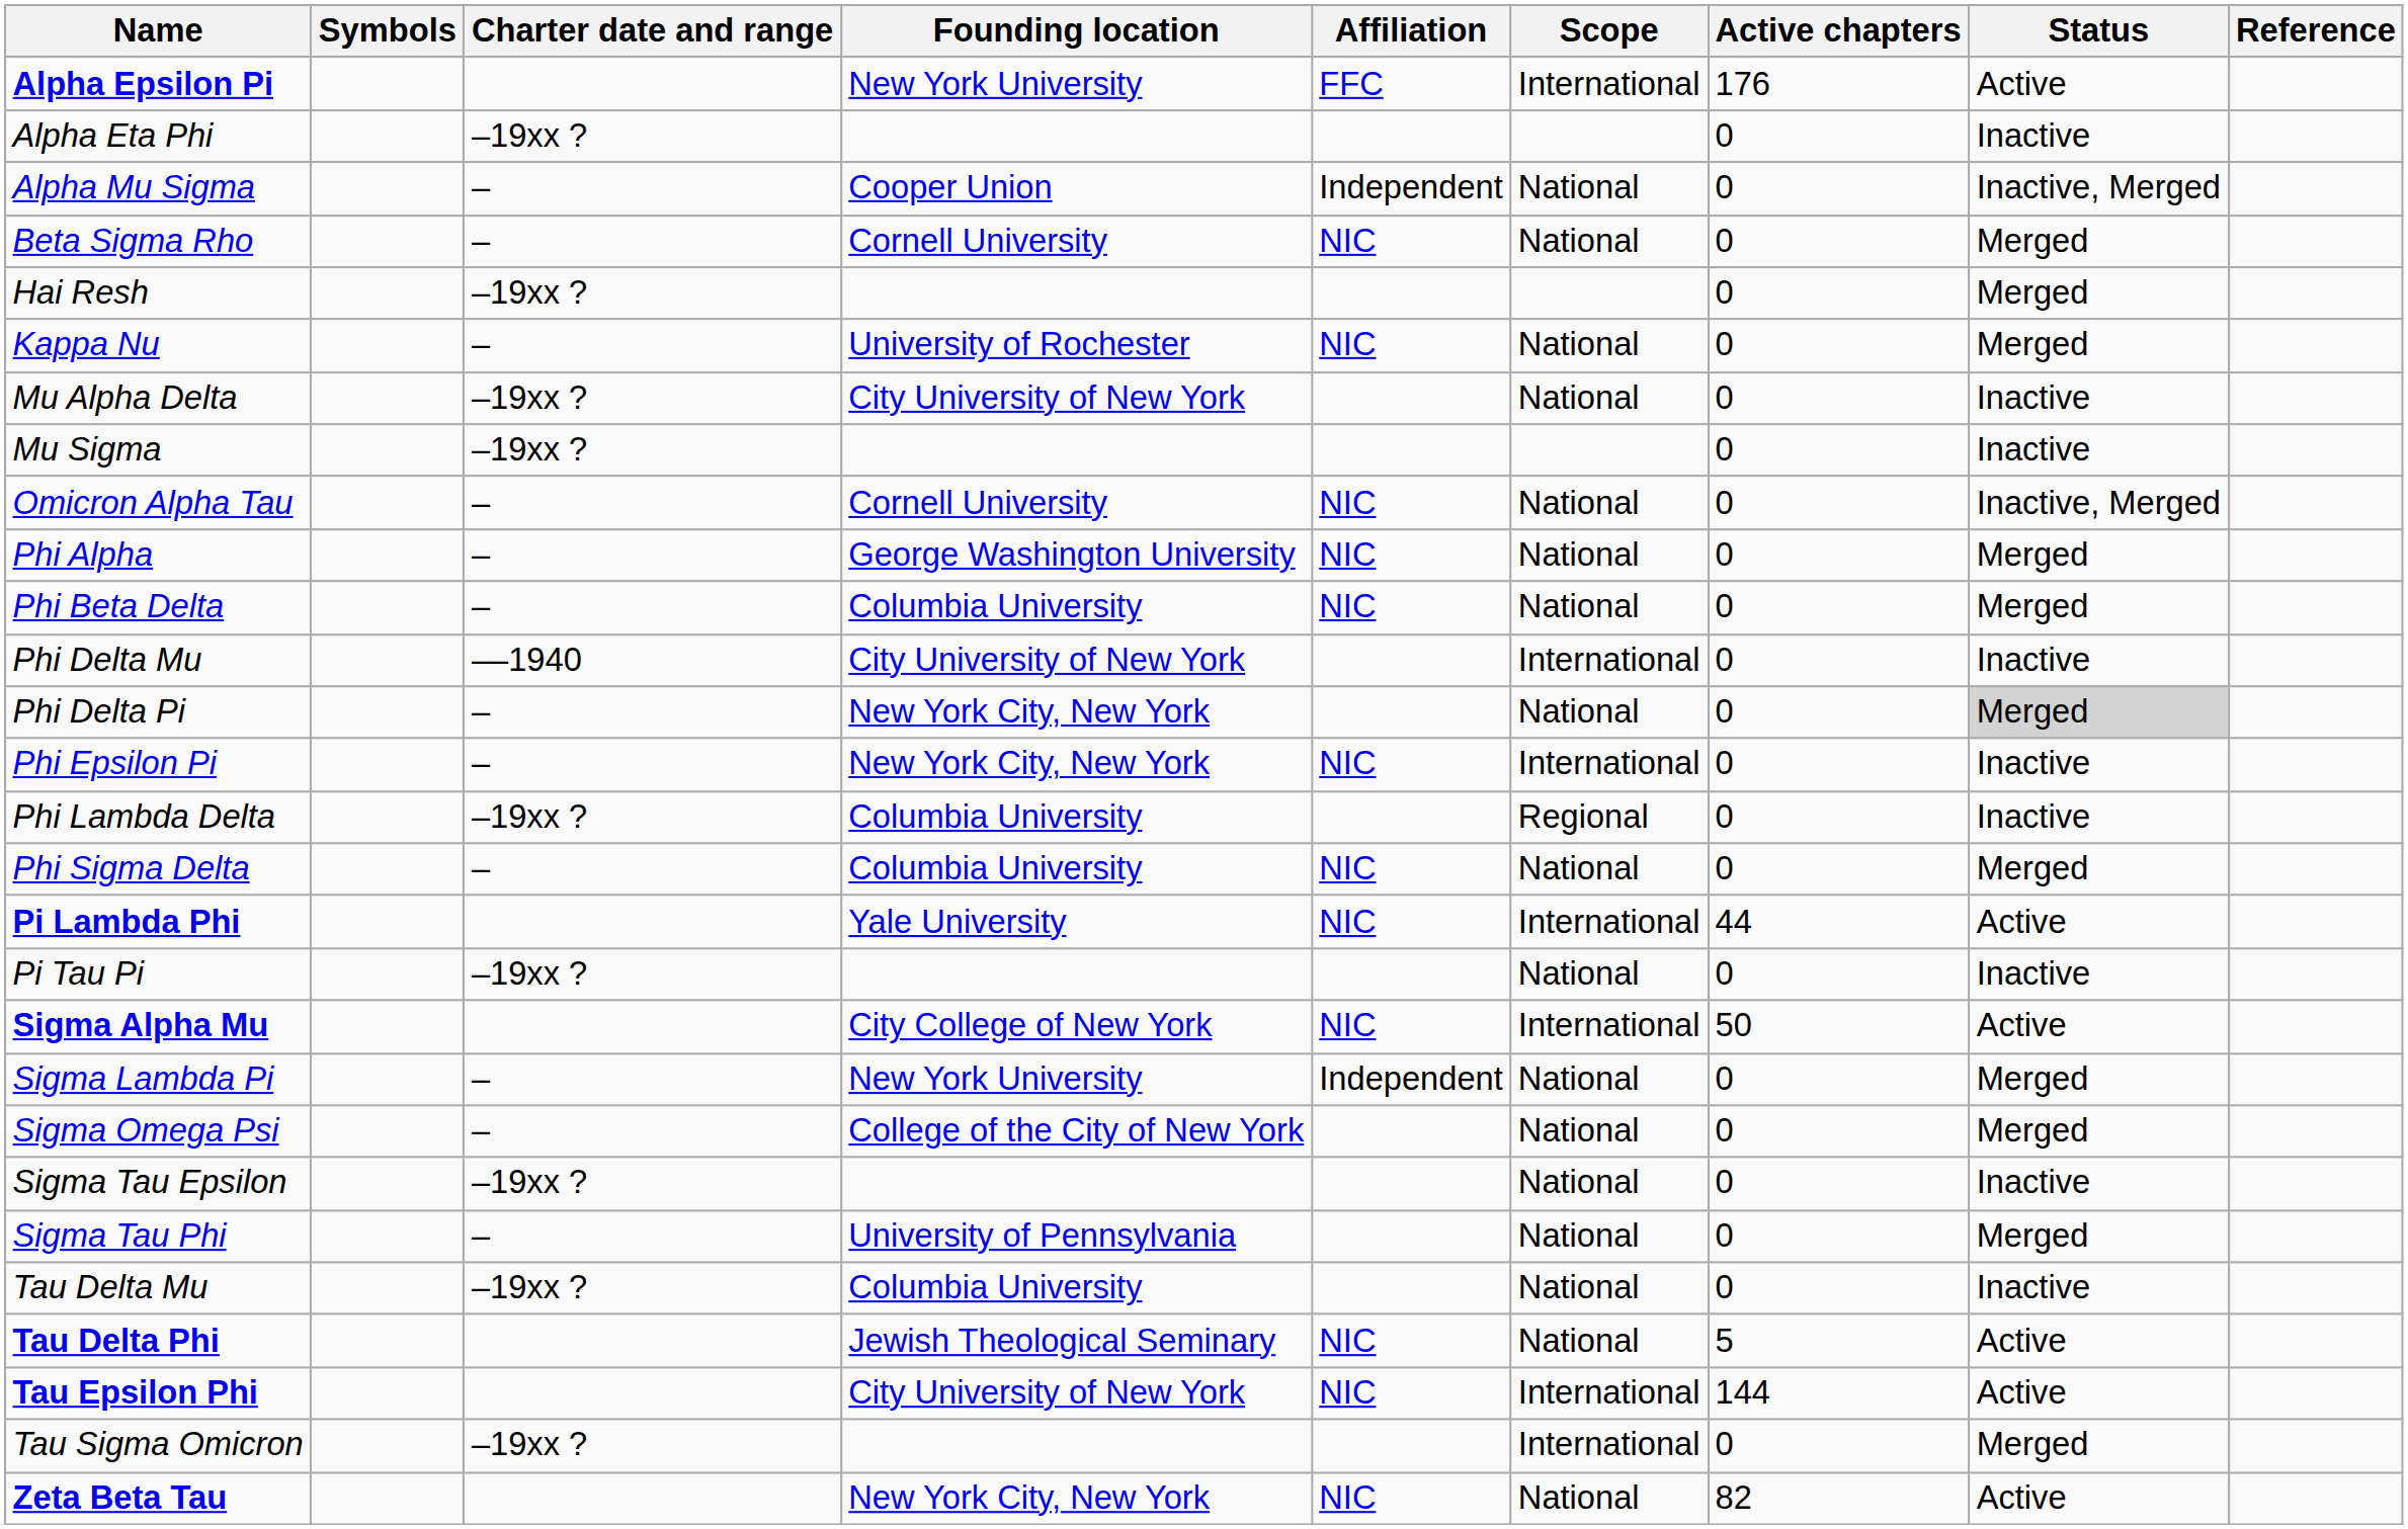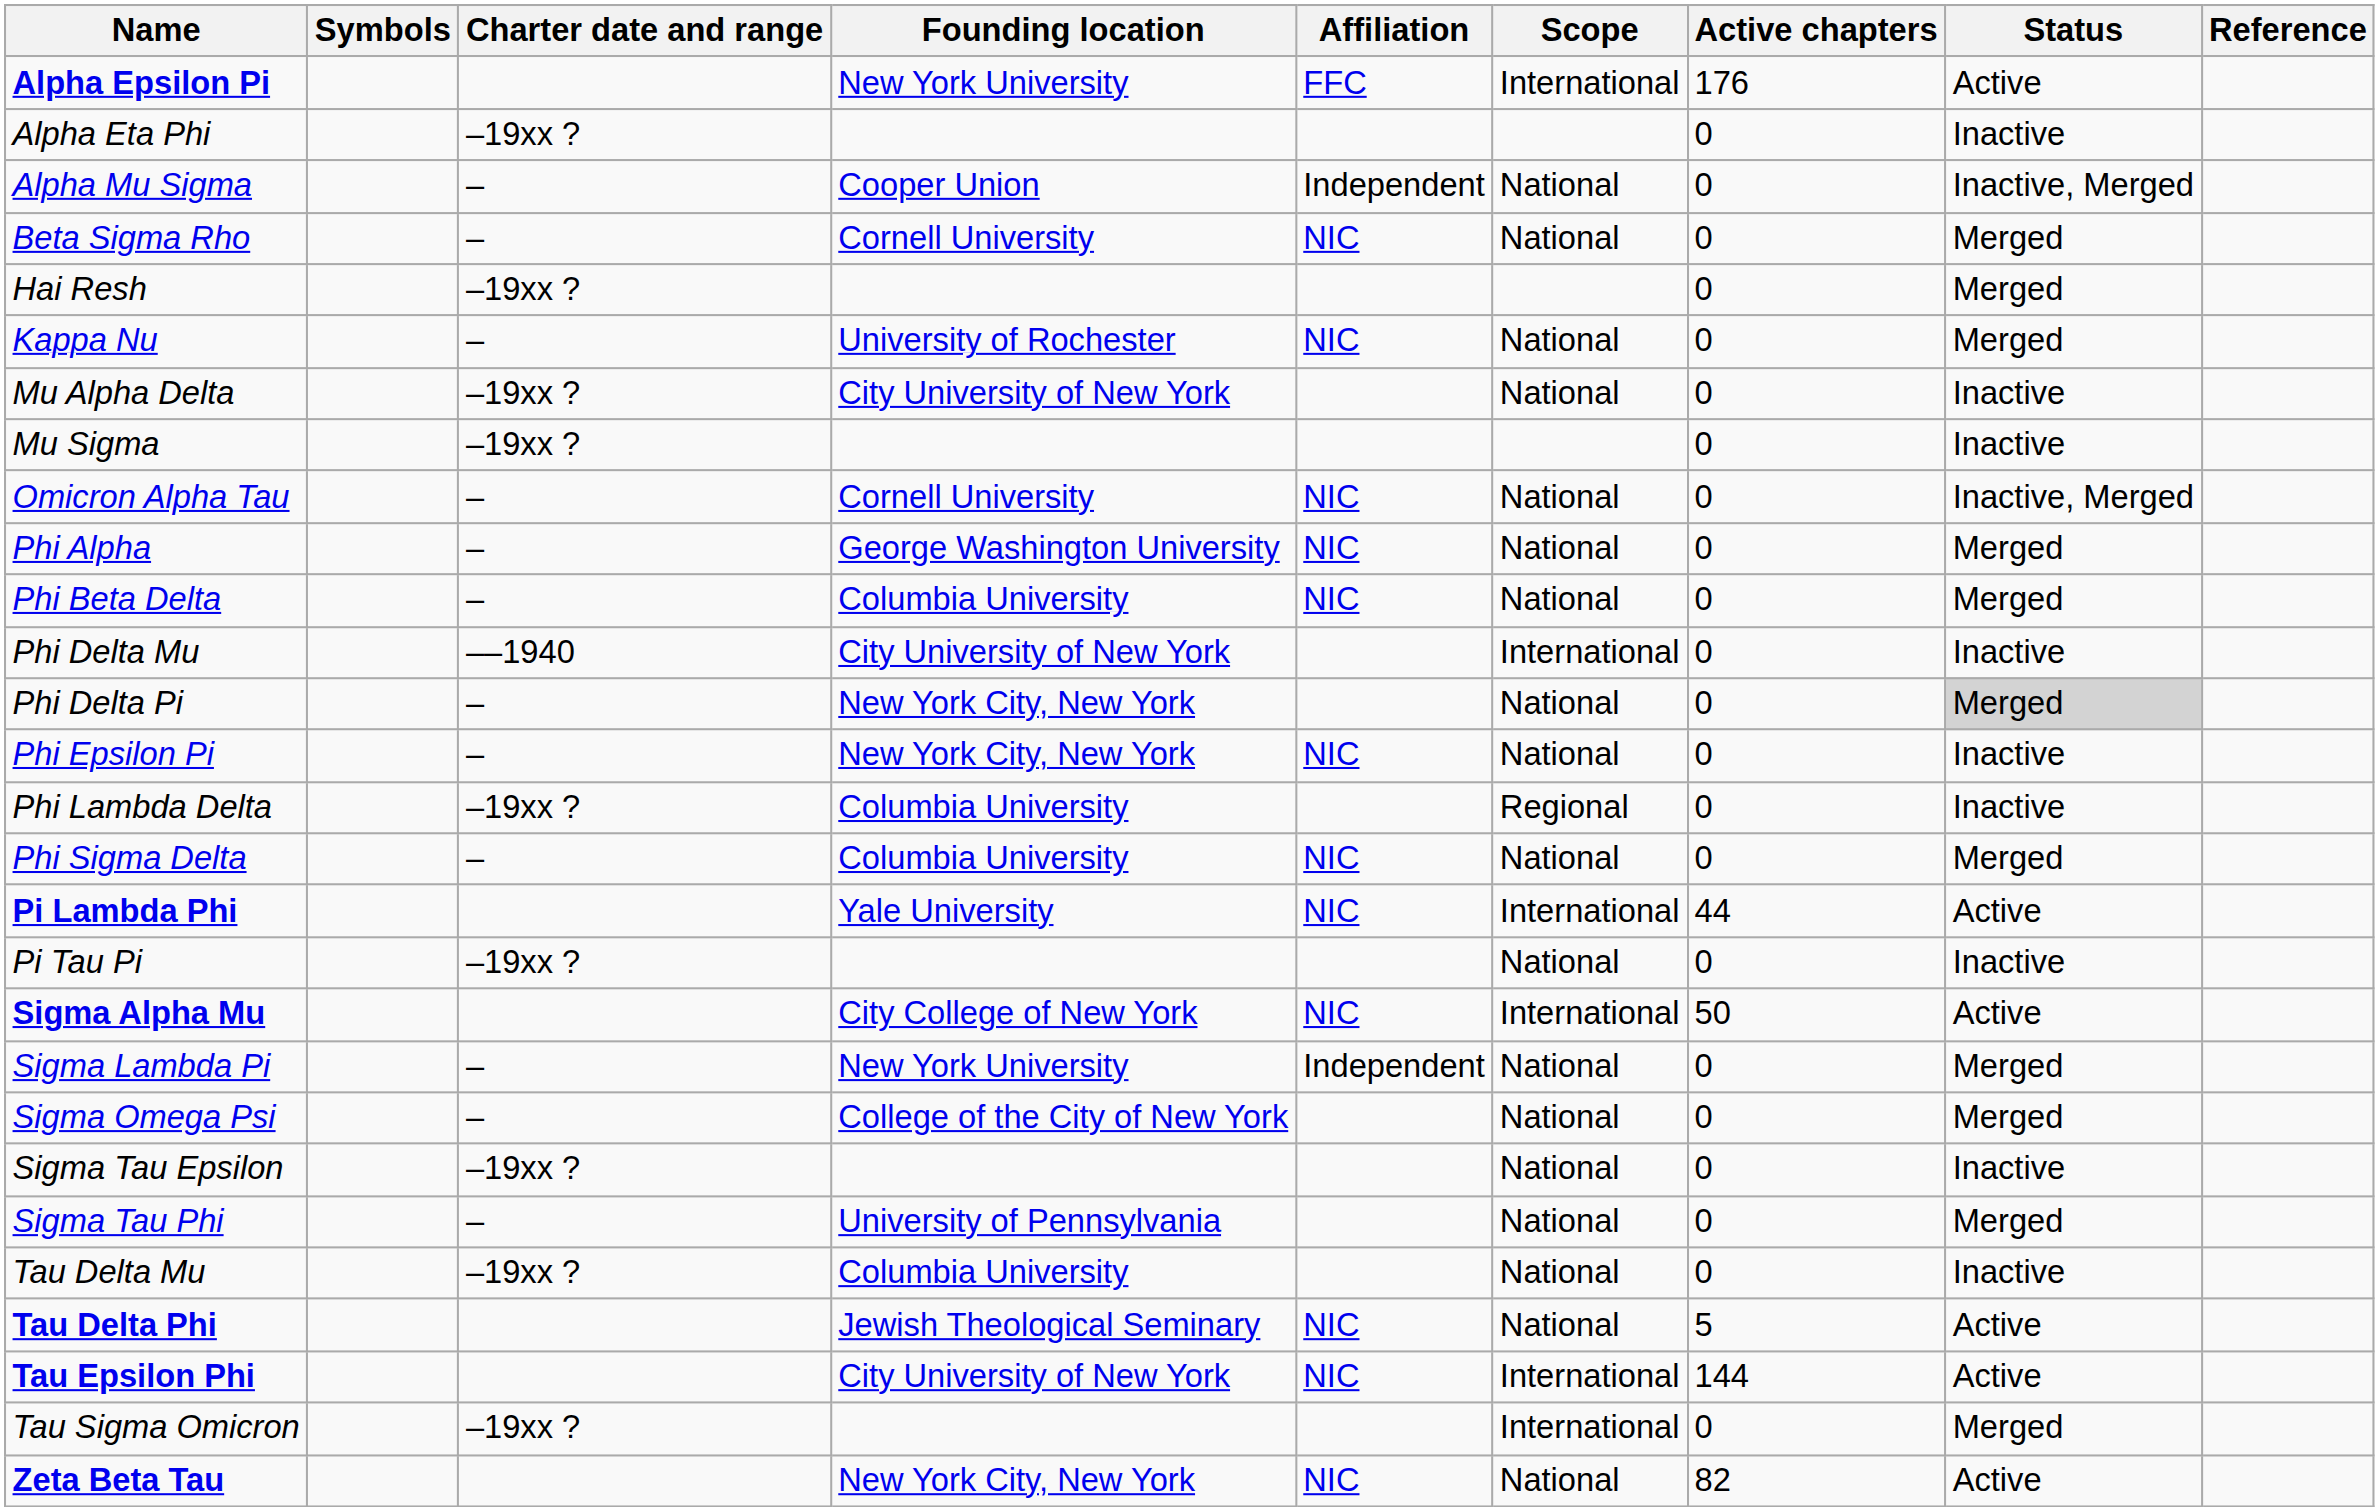 <table class="wikitable sortable">
 <tr>
 <th>Name</th>
 <th>Symbols</th>
 <th>Charter date and range</th>
 <th>Founding location</th>
 <th>Affiliation</th>
 <th>Scope</th>
 <th>Active chapters</th>
 <th>Status</th>
 <th>Reference</th>
 </tr>
 <tr>
 <td><strong><a href='#'>Alpha Epsilon Pi</a></strong></td>
 <td><strong></strong></td>
 <td></td>
 <td><a href='#'>New York University</a></td>
 <td><a href='#'>FFC</a></td>
 <td>International</td>
 <td>176</td>
 <td>Active</td>
 <td></td>
 </tr>
 <tr>
 <td><em>Alpha Eta Phi</em></td>
 <td><strong></strong></td>
 <td>–19xx ?</td>
 <td></td>
 <td></td>
 <td></td>
 <td>0</td>
 <td>Inactive</td>
 <td></td>
 </tr>
 <tr>
 <td><em><a href='#'>Alpha Mu Sigma</a></em></td>
 <td><strong></strong></td>
 <td>–</td>
 <td><a href='#'>Cooper Union</a></td>
 <td>Independent</td>
 <td>National</td>
 <td>0</td>
 <td>Inactive, Merged</td>
 <td></td>
 </tr>
 <tr>
 <td><em><a href='#'>Beta Sigma Rho</a></em></td>
 <td><strong></strong></td>
 <td>–</td>
 <td><a href='#'>Cornell University</a></td>
 <td><a href='#'>NIC</a></td>
 <td>National</td>
 <td>0</td>
 <td>Merged</td>
 <td></td>
 </tr>
 <tr>
 <td><em>Hai Resh</em></td>
 <td></td>
 <td>–19xx ?</td>
 <td></td>
 <td></td>
 <td></td>
 <td>0</td>
 <td>Merged</td>
 <td></td>
 </tr>
 <tr>
 <td><em><a href='#'>Kappa Nu</a></em></td>
 <td><strong></strong></td>
 <td>–</td>
 <td><a href='#'>University of Rochester</a></td>
 <td><a href='#'>NIC</a></td>
 <td>National</td>
 <td>0</td>
 <td>Merged</td>
 <td></td>
 </tr>
 <tr>
 <td><em>Mu Alpha Delta</em></td>
 <td><strong></strong></td>
 <td>–19xx ?</td>
 <td><a href='#'>City University of New York</a></td>
 <td></td>
 <td>National</td>
 <td>0</td>
 <td>Inactive</td>
 <td></td>
 </tr>
 <tr>
 <td><em>Mu Sigma</em></td>
 <td><strong></strong></td>
 <td>–19xx ?</td>
 <td></td>
 <td></td>
 <td></td>
 <td>0</td>
 <td>Inactive</td>
 <td></td>
 </tr>
 <tr>
 <td><em><a href='#'>Omicron Alpha Tau</a></em></td>
 <td><strong></strong></td>
 <td>– </td>
 <td><a href='#'>Cornell University</a></td>
 <td><a href='#'>NIC</a></td>
 <td>National</td>
 <td>0</td>
 <td>Inactive, Merged</td>
 <td></td>
 </tr>
 <tr>
 <td><em><a href='#'>Phi Alpha</a></em></td>
 <td><strong></strong></td>
 <td>–</td>
 <td><a href='#'>George Washington University</a></td>
 <td><a href='#'>NIC</a></td>
 <td>National</td>
 <td>0</td>
 <td>Merged</td>
 <td></td>
 </tr>
 <tr>
 <td><em><a href='#'>Phi Beta Delta</a></em></td>
 <td><strong></strong></td>
 <td>–</td>
 <td><a href='#'>Columbia University</a></td>
 <td><a href='#'>NIC</a></td>
 <td>National</td>
 <td>0</td>
 <td>Merged</td>
 <td></td>
 </tr>
 <tr>
 <td><em>Phi Delta Mu</em></td>
 <td><strong></strong></td>
 <td>––1940</td>
 <td><a href='#'>City University of New York</a></td>
 <td></td>
 <td>International</td>
 <td>0</td>
 <td>Inactive</td>
 <td></td>
 </tr>
 <tr>
 <td><em>Phi Delta Pi</em></td>
 <td><strong></strong></td>
 <td>–</td>
 <td><a href='#'>New York City, New York</a></td>
 <td></td>
 <td>National</td>
 <td>0</td>
 <td style="background: lightgrey;">Merged</td>
 <td></td>
 </tr>
 <tr>
 <td><em><a href='#'>Phi Epsilon Pi</a></em></td>
 <td><strong></strong></td>
 <td>–</td>
 <td><a href='#'>New York City, New York</a></td>
 <td><a href='#'>NIC</a></td>
-<td>International</td>
+<td>National</td>
 <td>0</td>
 <td>Inactive</td>
 <td></td>
 </tr>
 <tr>
 <td><em>Phi Lambda Delta</em></td>
 <td><strong></strong></td>
 <td>–19xx ?</td>
 <td><a href='#'>Columbia University</a></td>
 <td></td>
 <td>Regional</td>
 <td>0</td>
 <td>Inactive</td>
 <td></td>
 </tr>
 <tr>
 <td><em><a href='#'>Phi Sigma Delta</a></em></td>
 <td><strong></strong></td>
 <td>–</td>
 <td><a href='#'>Columbia University</a></td>
 <td><a href='#'>NIC</a></td>
 <td>National</td>
 <td>0</td>
 <td>Merged</td>
 <td></td>
 </tr>
 <tr>
 <td><strong><a href='#'>Pi Lambda Phi</a></strong></td>
 <td><strong></strong></td>
 <td></td>
 <td><a href='#'>Yale University</a></td>
 <td><a href='#'>NIC</a></td>
 <td>International</td>
 <td>44</td>
 <td>Active</td>
 <td></td>
 </tr>
 <tr>
 <td><em>Pi Tau Pi</em></td>
 <td><strong></strong></td>
 <td>–19xx ?</td>
 <td></td>
 <td></td>
 <td>National</td>
 <td>0</td>
 <td>Inactive</td>
 <td></td>
 </tr>
 <tr>
 <td><strong><a href='#'>Sigma Alpha Mu</a></strong></td>
 <td><strong></strong></td>
 <td></td>
 <td><a href='#'>City College of New York</a></td>
 <td><a href='#'>NIC</a></td>
 <td>International</td>
 <td>50</td>
 <td>Active</td>
 <td></td>
 </tr>
 <tr>
 <td><em><a href='#'>Sigma Lambda Pi</a></em></td>
 <td><strong></strong></td>
 <td>–</td>
 <td><a href='#'>New York University</a></td>
 <td>Independent</td>
 <td>National</td>
 <td>0</td>
 <td>Merged</td>
 <td></td>
 </tr>
 <tr>
 <td><em><a href='#'>Sigma Omega Psi</a></em></td>
 <td><strong></strong></td>
 <td>–</td>
 <td><a href='#'>College of the City of New York</a></td>
 <td></td>
 <td>National</td>
 <td>0</td>
 <td>Merged</td>
 <td></td>
 </tr>
 <tr>
 <td><em>Sigma Tau Epsilon</em></td>
 <td><strong></strong></td>
 <td>–19xx ?</td>
 <td></td>
 <td></td>
 <td>National</td>
 <td>0</td>
 <td>Inactive</td>
 <td></td>
 </tr>
 <tr>
 <td><em><a href='#'>Sigma Tau Phi</a></em></td>
 <td><strong></strong></td>
 <td>–</td>
 <td><a href='#'>University of Pennsylvania</a></td>
 <td></td>
 <td>National</td>
 <td>0</td>
 <td>Merged</td>
 <td></td>
 </tr>
 <tr>
 <td><em>Tau Delta Mu</em></td>
 <td><strong></strong></td>
 <td>–19xx ?</td>
 <td><a href='#'>Columbia University</a></td>
 <td></td>
 <td>National</td>
 <td>0</td>
 <td>Inactive</td>
 <td></td>
 </tr>
 <tr>
 <td><strong><a href='#'>Tau Delta Phi</a></strong></td>
 <td><strong></strong></td>
 <td></td>
 <td><a href='#'>Jewish Theological Seminary</a></td>
 <td><a href='#'>NIC</a></td>
 <td>National</td>
 <td>5</td>
 <td>Active</td>
 <td></td>
 </tr>
 <tr>
 <td><strong><a href='#'>Tau Epsilon Phi</a></strong></td>
 <td><strong></strong></td>
 <td></td>
 <td><a href='#'>City University of New York</a></td>
 <td><a href='#'>NIC</a></td>
 <td>International</td>
 <td>144</td>
 <td>Active</td>
 <td></td>
 </tr>
 <tr>
 <td><em>Tau Sigma Omicron</em></td>
 <td><strong></strong></td>
 <td>–19xx ?</td>
 <td></td>
 <td></td>
 <td>International</td>
 <td>0</td>
 <td>Merged</td>
 <td></td>
 </tr>
 <tr>
 <td><strong><a href='#'>Zeta Beta Tau</a></strong></td>
 <td><strong></strong></td>
 <td></td>
 <td><a href='#'>New York City, New York</a></td>
 <td><a href='#'>NIC</a></td>
 <td>National</td>
 <td>82</td>
 <td>Active</td>
 <td></td>
 </tr>
 </table>
